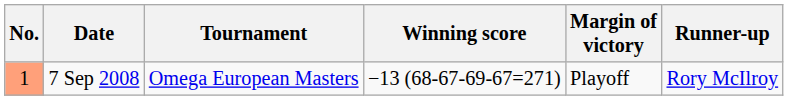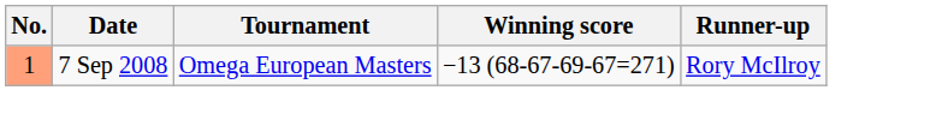 <table class="wikitable" style="font-size:95%;">
 <tr>
 <th>No.</th>
 <th>Date</th>
 <th>Tournament</th>
 <th>Winning score</th>
-<th>Margin of<br>victory</th>
 <th>Runner-up</th>
 </tr>
 <tr>
 <td align=center style="background: lightsalmon;">1</td>
 <td align=right>7 Sep <a href='#'>2008</a></td>
 <td><a href='#'>Omega European Masters</a></td>
 <td>−13 (68-67-69-67=271)</td>
-<td>Playoff</td>
 <td> <a href='#'>Rory McIlroy</a></td>
 </tr>
 </table>
